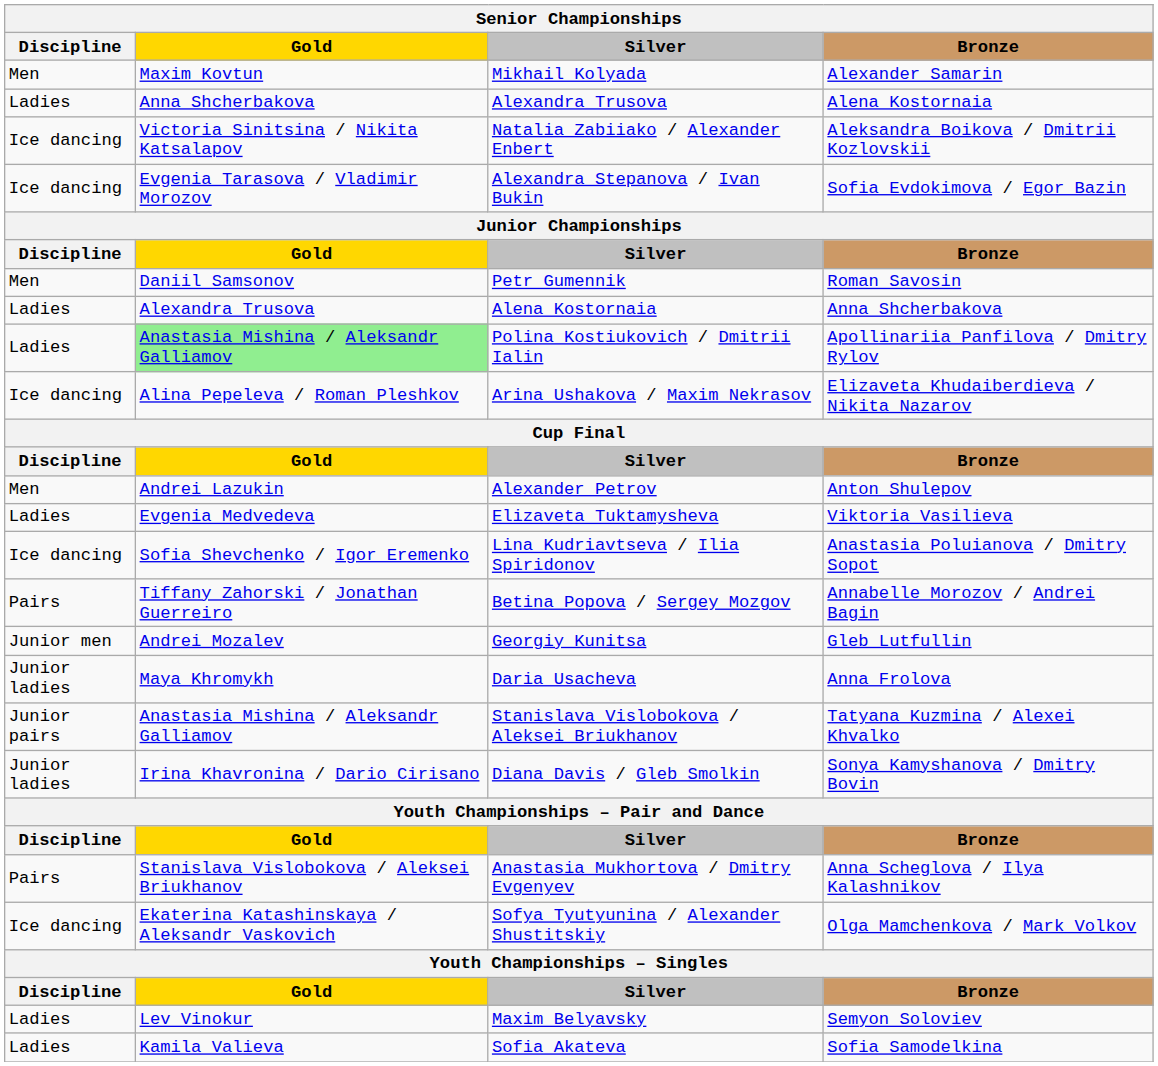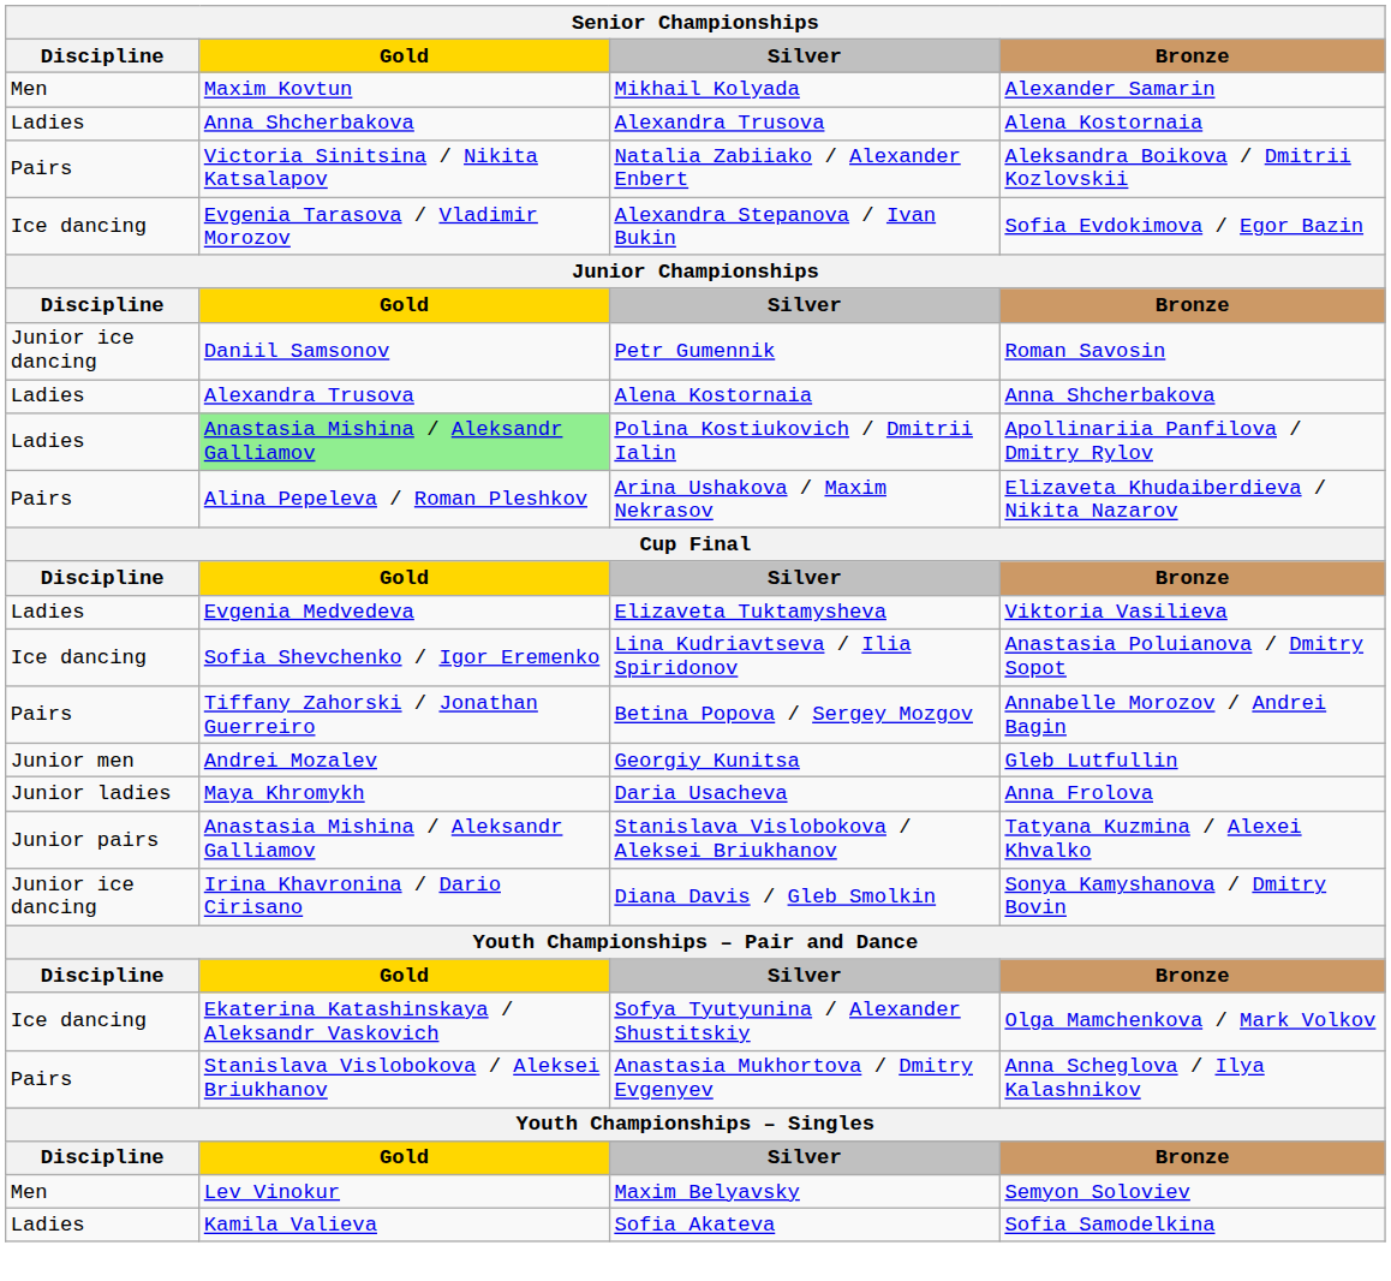 <table class="wikitable">
 <tr>
 <th colspan=4>Senior Championships</th>
 </tr>
 <tr>
 <th>Discipline</th>
 <td align=center bgcolor=gold><strong>Gold</strong></td>
 <td align=center bgcolor=silver><strong>Silver</strong></td>
 <td align=center bgcolor=cc9966><strong>Bronze</strong></td>
 </tr>
 <tr>
 <td>Men</td>
 <td><a href='#'>Maxim Kovtun</a></td>
 <td><a href='#'>Mikhail Kolyada</a></td>
 <td><a href='#'>Alexander Samarin</a></td>
 </tr>
 <tr>
 <td>Ladies</td>
 <td><a href='#'>Anna Shcherbakova</a></td>
 <td><a href='#'>Alexandra Trusova</a></td>
 <td><a href='#'>Alena Kostornaia</a></td>
 </tr>
 <tr>
-<td>Ice dancing</td>
+<td>Pairs</td>
 <td><a href='#'>Victoria Sinitsina</a> / <a href='#'>Nikita Katsalapov</a></td>
 <td><a href='#'>Natalia Zabiiako</a> / <a href='#'>Alexander Enbert</a></td>
 <td><a href='#'>Aleksandra Boikova</a> / <a href='#'>Dmitrii Kozlovskii</a></td>
 </tr>
 <tr>
 <td>Ice dancing</td>
 <td><a href='#'>Evgenia Tarasova</a> / <a href='#'>Vladimir Morozov</a></td>
 <td><a href='#'>Alexandra Stepanova</a> / <a href='#'>Ivan Bukin</a></td>
 <td><a href='#'>Sofia Evdokimova</a> / <a href='#'>Egor Bazin</a></td>
 </tr>
 <tr>
 <th colspan=4>Junior Championships</th>
 </tr>
 <tr>
 <th>Discipline</th>
 <td align=center bgcolor=gold><strong>Gold</strong></td>
 <td align=center bgcolor=silver><strong>Silver</strong></td>
 <td align=center bgcolor=cc9966><strong>Bronze</strong></td>
 </tr>
 <tr>
-<td>Men</td>
+<td>Junior ice dancing</td>
 <td><a href='#'>Daniil Samsonov</a></td>
 <td><a href='#'>Petr Gumennik</a></td>
 <td><a href='#'>Roman Savosin</a></td>
 </tr>
 <tr>
 <td>Ladies</td>
 <td><a href='#'>Alexandra Trusova</a></td>
 <td><a href='#'>Alena Kostornaia</a></td>
 <td><a href='#'>Anna Shcherbakova</a></td>
 </tr>
 <tr>
 <td>Ladies</td>
 <td style="background: lightgreen;"><a href='#'>Anastasia Mishina</a> / <a href='#'>Aleksandr Galliamov</a></td>
 <td><a href='#'>Polina Kostiukovich</a> / <a href='#'>Dmitrii Ialin</a></td>
 <td><a href='#'>Apollinariia Panfilova</a> / <a href='#'>Dmitry Rylov</a></td>
 </tr>
 <tr>
-<td>Ice dancing</td>
+<td>Pairs</td>
 <td><a href='#'>Alina Pepeleva</a> / <a href='#'>Roman Pleshkov</a></td>
 <td><a href='#'>Arina Ushakova</a> / <a href='#'>Maxim Nekrasov</a></td>
 <td><a href='#'>Elizaveta Khudaiberdieva</a> / <a href='#'>Nikita Nazarov</a></td>
 </tr>
 <tr>
 <th colspan=4>Cup Final</th>
 </tr>
 <tr>
 <th>Discipline</th>
 <td align=center bgcolor=gold><strong>Gold</strong></td>
 <td align=center bgcolor=silver><strong>Silver</strong></td>
 <td align=center bgcolor=cc9966><strong>Bronze</strong></td>
-</tr>
-<tr>
-<td>Men</td>
-<td><a href='#'>Andrei Lazukin</a></td>
-<td><a href='#'>Alexander Petrov</a></td>
-<td><a href='#'>Anton Shulepov</a></td>
 </tr>
 <tr>
 <td>Ladies</td>
 <td><a href='#'>Evgenia Medvedeva</a></td>
 <td><a href='#'>Elizaveta Tuktamysheva</a></td>
 <td><a href='#'>Viktoria Vasilieva</a></td>
 </tr>
 <tr>
 <td>Ice dancing</td>
 <td><a href='#'>Sofia Shevchenko</a> / <a href='#'>Igor Eremenko</a></td>
 <td><a href='#'>Lina Kudriavtseva</a> / <a href='#'>Ilia Spiridonov</a></td>
 <td><a href='#'>Anastasia Poluianova</a> / <a href='#'>Dmitry Sopot</a></td>
 </tr>
 <tr>
 <td>Pairs</td>
 <td><a href='#'>Tiffany Zahorski</a> / <a href='#'>Jonathan Guerreiro</a></td>
 <td><a href='#'>Betina Popova</a> / <a href='#'>Sergey Mozgov</a></td>
 <td><a href='#'>Annabelle Morozov</a> / <a href='#'>Andrei Bagin</a></td>
 </tr>
 <tr>
 <td>Junior men</td>
 <td><a href='#'>Andrei Mozalev</a></td>
 <td><a href='#'>Georgiy Kunitsa</a></td>
 <td><a href='#'>Gleb Lutfullin</a></td>
 </tr>
 <tr>
 <td>Junior ladies</td>
 <td><a href='#'>Maya Khromykh</a></td>
 <td><a href='#'>Daria Usacheva</a></td>
 <td><a href='#'>Anna Frolova</a></td>
 </tr>
 <tr>
 <td>Junior pairs</td>
 <td><a href='#'>Anastasia Mishina</a> / <a href='#'>Aleksandr Galliamov</a></td>
 <td><a href='#'>Stanislava Vislobokova</a> / <a href='#'>Aleksei Briukhanov</a></td>
 <td><a href='#'>Tatyana Kuzmina</a> / <a href='#'>Alexei Khvalko</a></td>
 </tr>
 <tr>
-<td>Junior ladies</td>
+<td>Junior ice dancing</td>
 <td><a href='#'>Irina Khavronina</a> / <a href='#'>Dario Cirisano</a></td>
 <td><a href='#'>Diana Davis</a> / <a href='#'>Gleb Smolkin</a></td>
 <td><a href='#'>Sonya Kamyshanova</a> / <a href='#'>Dmitry Bovin</a></td>
 </tr>
 <tr>
 <th colspan=4>Youth Championships – Pair and Dance</th>
 </tr>
 <tr>
 <th>Discipline</th>
 <td align=center bgcolor=gold><strong>Gold</strong></td>
 <td align=center bgcolor=silver><strong>Silver</strong></td>
 <td align=center bgcolor=cc9966><strong>Bronze</strong></td>
 </tr>
 <tr>
+<td>Ice dancing</td>
+<td><a href='#'>Ekaterina Katashinskaya</a> / <a href='#'>Aleksandr Vaskovich</a></td>
+<td><a href='#'>Sofya Tyutyunina</a> / <a href='#'>Alexander Shustitskiy</a></td>
+<td><a href='#'>Olga Mamchenkova</a> / <a href='#'>Mark Volkov</a></td>
+</tr>
+<tr>
 <td>Pairs</td>
 <td><a href='#'>Stanislava Vislobokova</a> / <a href='#'>Aleksei Briukhanov</a></td>
 <td><a href='#'>Anastasia Mukhortova</a> / <a href='#'>Dmitry Evgenyev</a></td>
 <td><a href='#'>Anna Scheglova</a> / <a href='#'>Ilya Kalashnikov</a></td>
-</tr>
-<tr>
-<td>Ice dancing</td>
-<td><a href='#'>Ekaterina Katashinskaya</a> / <a href='#'>Aleksandr Vaskovich</a></td>
-<td><a href='#'>Sofya Tyutyunina</a> / <a href='#'>Alexander Shustitskiy</a></td>
-<td><a href='#'>Olga Mamchenkova</a> / <a href='#'>Mark Volkov</a></td>
 </tr>
 <tr>
 <th colspan=4>Youth Championships – Singles</th>
 </tr>
 <tr>
 <th>Discipline</th>
 <td align=center bgcolor=gold><strong>Gold</strong></td>
 <td align=center bgcolor=silver><strong>Silver</strong></td>
 <td align=center bgcolor=cc9966><strong>Bronze</strong></td>
 </tr>
 <tr>
-<td>Ladies</td>
+<td>Men</td>
 <td><a href='#'>Lev Vinokur</a></td>
 <td><a href='#'>Maxim Belyavsky</a></td>
 <td><a href='#'>Semyon Soloviev</a></td>
 </tr>
 <tr>
 <td>Ladies</td>
 <td><a href='#'>Kamila Valieva</a></td>
 <td><a href='#'>Sofia Akateva</a></td>
 <td><a href='#'>Sofia Samodelkina</a></td>
 </tr>
 </table>
